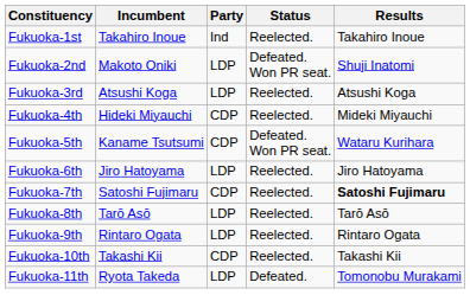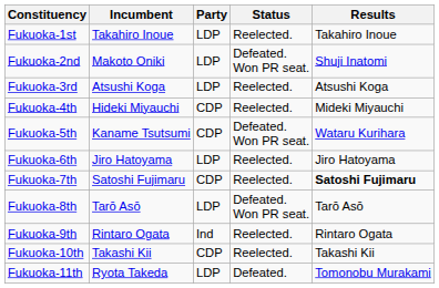 <table class="wikitable">
 <tr>
 <th>Constituency</th>
 <th>Incumbent</th>
 <th>Party</th>
 <th>Status</th>
 <th>Results</th>
 </tr>
 <tr>
 <td><a href='#'>Fukuoka-1st</a></td>
 <td><a href='#'>Takahiro Inoue</a></td>
-<td>Ind</td>
+<td>LDP</td>
 <td>Reelected.</td>
 <td>Takahiro Inoue</td>
 </tr>
 <tr>
 <td><a href='#'>Fukuoka-2nd</a></td>
 <td><a href='#'>Makoto Oniki</a></td>
 <td>LDP</td>
 <td>Defeated.<br>Won PR seat.</td>
 <td><a href='#'>Shuji Inatomi</a></td>
 </tr>
 <tr>
 <td><a href='#'>Fukuoka-3rd</a></td>
 <td><a href='#'>Atsushi Koga</a></td>
 <td>LDP</td>
 <td>Reelected.</td>
 <td>Atsushi Koga</td>
 </tr>
 <tr>
 <td><a href='#'>Fukuoka-4th</a></td>
 <td><a href='#'>Hideki Miyauchi</a></td>
 <td>CDP</td>
 <td>Reelected.</td>
 <td>Mideki Miyauchi</td>
 </tr>
 <tr>
 <td><a href='#'>Fukuoka-5th</a></td>
 <td><a href='#'>Kaname Tsutsumi</a></td>
 <td>CDP</td>
 <td>Defeated.<br>Won PR seat.</td>
 <td><a href='#'>Wataru Kurihara</a></td>
 </tr>
 <tr>
 <td><a href='#'>Fukuoka-6th</a></td>
 <td><a href='#'>Jiro Hatoyama</a></td>
 <td>LDP</td>
 <td>Reelected.</td>
 <td>Jiro Hatoyama</td>
 </tr>
 <tr>
 <td><a href='#'>Fukuoka-7th</a></td>
 <td><a href='#'>Satoshi Fujimaru</a></td>
 <td>CDP</td>
 <td>Reelected.</td>
 <td><strong>Satoshi Fujimaru</strong></td>
 </tr>
 <tr>
 <td><a href='#'>Fukuoka-8th</a></td>
 <td><a href='#'>Tarō Asō</a></td>
 <td>LDP</td>
-<td>Reelected.</td>
+<td>Defeated.<br>Won PR seat.</td>
 <td>Tarō Asō</td>
 </tr>
 <tr>
 <td><a href='#'>Fukuoka-9th</a></td>
 <td><a href='#'>Rintaro Ogata</a></td>
-<td>LDP</td>
+<td>Ind</td>
 <td>Reelected.</td>
 <td>Rintaro Ogata</td>
 </tr>
 <tr>
 <td><a href='#'>Fukuoka-10th</a></td>
 <td><a href='#'>Takashi Kii</a></td>
 <td>CDP</td>
 <td>Reelected.</td>
 <td>Takashi Kii</td>
 </tr>
 <tr>
 <td><a href='#'>Fukuoka-11th</a></td>
 <td><a href='#'>Ryota Takeda</a></td>
 <td>LDP</td>
 <td>Defeated.</td>
 <td><a href='#'>Tomonobu Murakami</a></td>
 </tr>
 </table>
